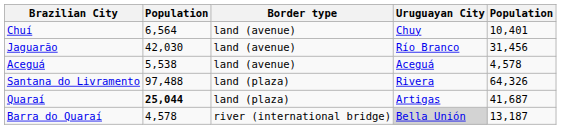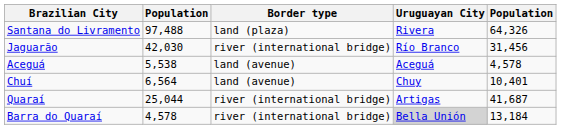 <table class="wikitable">
 <tr>
 <th> Brazilian City</th>
 <th>Population</th>
 <th>Border type</th>
 <th> Uruguayan City</th>
 <th>Population</th>
 </tr>
 <tr>
-<td><a href='#'>Chuí</a></td>
-<td>6,564</td>
-<td>land (avenue)</td>
-<td><a href='#'>Chuy</a></td>
-<td>10,401</td>
+<td><a href='#'>Santana do Livramento</a></td>
+<td>97,488</td>
+<td>land (plaza)</td>
+<td><a href='#'>Rivera</a></td>
+<td>64,326</td>
 </tr>
 <tr>
 <td><a href='#'>Jaguarão</a></td>
 <td>42,030</td>
-<td>land (avenue)</td>
+<td>river (international bridge)</td>
 <td><a href='#'>Río Branco</a></td>
 <td>31,456</td>
 </tr>
 <tr>
 <td><a href='#'>Aceguá</a></td>
 <td>5,538</td>
 <td>land (avenue)</td>
 <td><a href='#'>Aceguá</a></td>
 <td>4,578</td>
 </tr>
 <tr>
-<td><a href='#'>Santana do Livramento</a></td>
-<td>97,488</td>
-<td>land (plaza)</td>
-<td><a href='#'>Rivera</a></td>
-<td>64,326</td>
+<td><a href='#'>Chuí</a></td>
+<td>6,564</td>
+<td>land (avenue)</td>
+<td><a href='#'>Chuy</a></td>
+<td>10,401</td>
 </tr>
 <tr>
 <td><a href='#'>Quaraí</a></td>
-<td><strong>25,044</strong></td>
-<td>land (plaza)</td>
+<td>25,044</td>
+<td>river (international bridge)</td>
 <td><a href='#'>Artigas</a></td>
 <td>41,687</td>
 </tr>
 <tr>
 <td><a href='#'>Barra do Quaraí</a></td>
 <td>4,578</td>
 <td>river (international bridge)</td>
 <td style="background: lightgrey;"><a href='#'>Bella Unión</a></td>
-<td>13,187</td>
+<td>13,184</td>
 </tr>
 </table>
